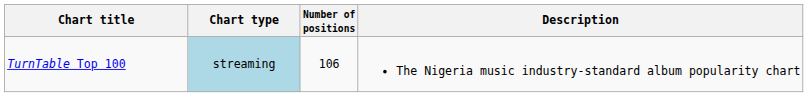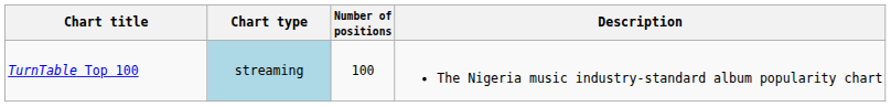 <table class="wikitable sortable">
 <tr>
 <th width=200>Chart title</th>
 <th width=120>Chart type</th>
 <th><small>Number of<br>positions</small></th>
 <th class="unsortable">Description</th>
 </tr>
 <tr>
 <td><a href='#'><em>TurnTable</em> Top 100</a></td>
 <td style="background: lightblue; text-align:center;" rowspan="1">streaming</td>
-<td align=center>106</td>
+<td align=center>100</td>
 <td><br><ul><li>The Nigeria music industry-standard album popularity chart</li></ul></td>
 </tr>
 </table>
